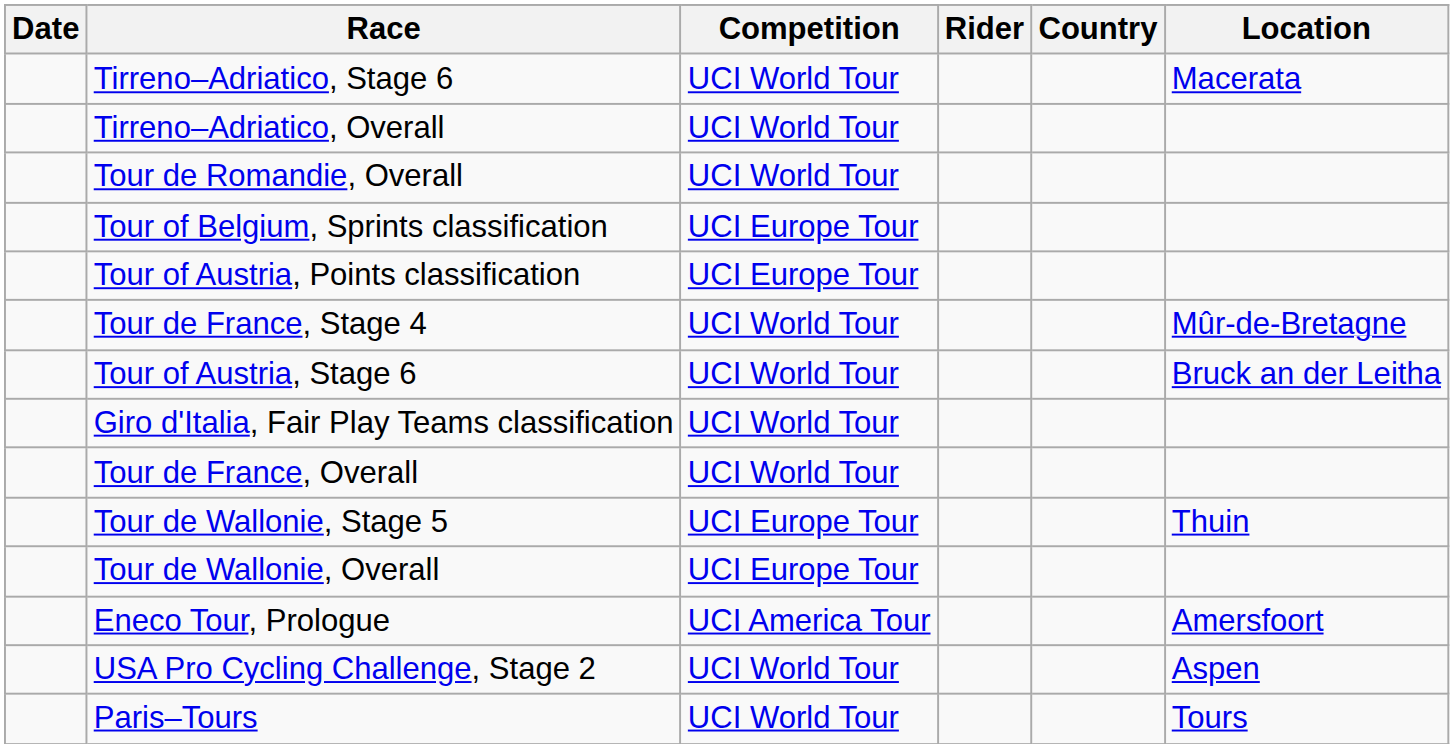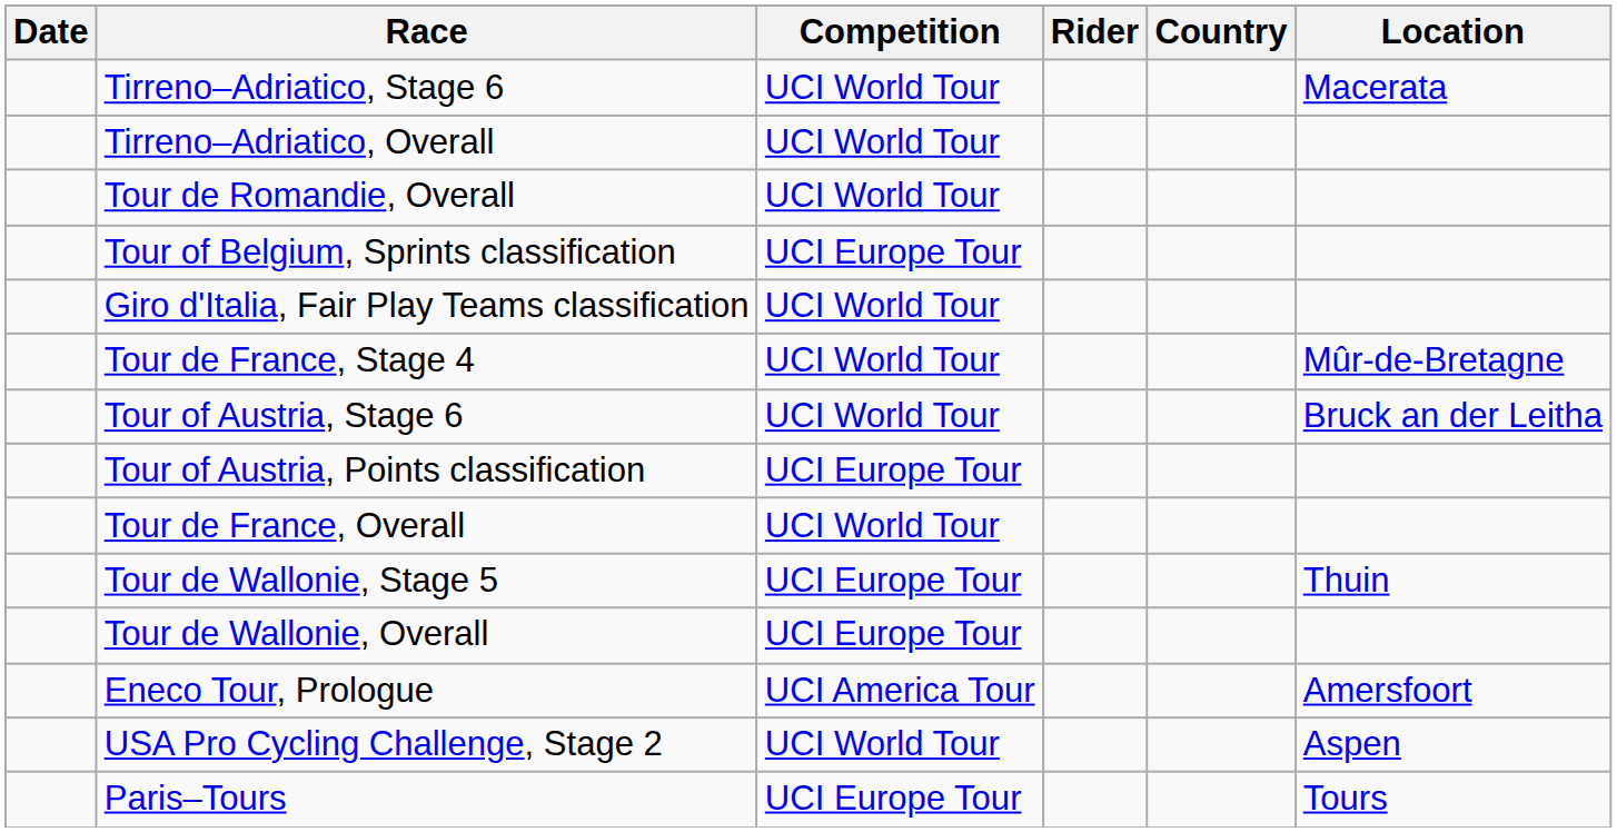 <table class="wikitable sortable">
 <tr>
 <th>Date</th>
 <th>Race</th>
 <th>Competition</th>
 <th>Rider</th>
 <th>Country</th>
 <th>Location</th>
 </tr>
 <tr>
 <td></td>
 <td><a href='#'>Tirreno–Adriatico</a>, Stage 6</td>
 <td><a href='#'>UCI World Tour</a></td>
 <td></td>
 <td></td>
 <td><a href='#'>Macerata</a></td>
 </tr>
 <tr>
 <td></td>
 <td><a href='#'>Tirreno–Adriatico</a>, Overall</td>
 <td><a href='#'>UCI World Tour</a></td>
 <td></td>
 <td></td>
 <td></td>
 </tr>
 <tr>
 <td></td>
 <td><a href='#'>Tour de Romandie</a>, Overall</td>
 <td><a href='#'>UCI World Tour</a></td>
 <td></td>
 <td></td>
 <td></td>
 </tr>
 <tr>
 <td></td>
 <td><a href='#'>Tour of Belgium</a>, Sprints classification</td>
 <td><a href='#'>UCI Europe Tour</a></td>
 <td></td>
 <td></td>
 <td></td>
 </tr>
 <tr>
 <td></td>
-<td><a href='#'>Tour of Austria</a>, Points classification</td>
-<td><a href='#'>UCI Europe Tour</a></td>
-<td></td>
+<td><a href='#'>Giro d'Italia</a>, Fair Play Teams classification</td>
+<td><a href='#'>UCI World Tour</a></td>
+<td align="center"></td>
 <td></td>
 <td></td>
 </tr>
 <tr>
 <td></td>
 <td><a href='#'>Tour de France</a>, Stage 4</td>
 <td><a href='#'>UCI World Tour</a></td>
 <td></td>
 <td></td>
 <td><a href='#'>Mûr-de-Bretagne</a></td>
 </tr>
 <tr>
 <td></td>
 <td><a href='#'>Tour of Austria</a>, Stage 6</td>
 <td><a href='#'>UCI World Tour</a></td>
 <td></td>
 <td></td>
 <td><a href='#'>Bruck an der Leitha</a></td>
 </tr>
 <tr>
 <td></td>
-<td><a href='#'>Giro d'Italia</a>, Fair Play Teams classification</td>
-<td><a href='#'>UCI World Tour</a></td>
-<td align="center"></td>
+<td><a href='#'>Tour of Austria</a>, Points classification</td>
+<td><a href='#'>UCI Europe Tour</a></td>
+<td></td>
 <td></td>
 <td></td>
 </tr>
 <tr>
 <td></td>
 <td><a href='#'>Tour de France</a>, Overall</td>
 <td><a href='#'>UCI World Tour</a></td>
 <td></td>
 <td></td>
 <td></td>
 </tr>
 <tr>
 <td></td>
 <td><a href='#'>Tour de Wallonie</a>, Stage 5</td>
 <td><a href='#'>UCI Europe Tour</a></td>
 <td></td>
 <td></td>
 <td><a href='#'>Thuin</a></td>
 </tr>
 <tr>
 <td></td>
 <td><a href='#'>Tour de Wallonie</a>, Overall</td>
 <td><a href='#'>UCI Europe Tour</a></td>
 <td></td>
 <td></td>
 <td></td>
 </tr>
 <tr>
 <td></td>
 <td><a href='#'>Eneco Tour</a>, Prologue</td>
 <td><a href='#'>UCI America Tour</a></td>
 <td></td>
 <td></td>
 <td><a href='#'>Amersfoort</a></td>
 </tr>
 <tr>
 <td></td>
 <td><a href='#'>USA Pro Cycling Challenge</a>, Stage 2</td>
 <td><a href='#'>UCI World Tour</a></td>
 <td></td>
 <td></td>
 <td><a href='#'>Aspen</a></td>
 </tr>
 <tr>
 <td></td>
 <td><a href='#'>Paris–Tours</a></td>
-<td><a href='#'>UCI World Tour</a></td>
+<td><a href='#'>UCI Europe Tour</a></td>
 <td></td>
 <td></td>
 <td><a href='#'>Tours</a></td>
 </tr>
 </table>
